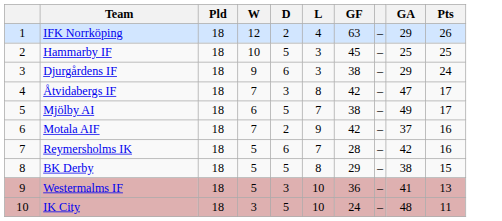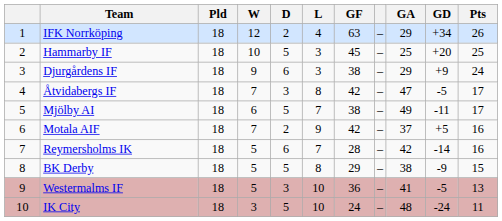 <table class="wikitable" style="text-align: center;">
 <tr>
 <th style="width: 40px;"></th>
 <th style="width: 200px;">Team</th>
 <th style="width: 45px;">Pld</th>
 <th style="width: 35px;">W</th>
 <th style="width: 35px;">D</th>
 <th style="width: 35px;">L</th>
 <th style="width: 45px;">GF</th>
 <th></th>
 <th style="width: 45px;">GA</th>
+<th style="width: 35px;">GD</th>
 <th style="width: 45px;">Pts</th>
 </tr>
 <tr style="background: #d2e6ff">
 <td>1</td>
 <td style="text-align: left;"><a href='#'>IFK Norrköping</a></td>
 <td>18</td>
 <td>12</td>
 <td>2</td>
 <td>4</td>
 <td>63</td>
 <td>–</td>
 <td>29</td>
+<td>+34</td>
 <td>26</td>
 </tr>
 <tr>
 <td>2</td>
 <td style="text-align: left;"><a href='#'>Hammarby IF</a></td>
 <td>18</td>
 <td>10</td>
 <td>5</td>
 <td>3</td>
 <td>45</td>
 <td>–</td>
 <td>25</td>
+<td>+20</td>
 <td>25</td>
 </tr>
 <tr>
 <td>3</td>
 <td style="text-align: left;"><a href='#'>Djurgårdens IF</a></td>
 <td>18</td>
 <td>9</td>
 <td>6</td>
 <td>3</td>
 <td>38</td>
 <td>–</td>
 <td>29</td>
+<td>+9</td>
 <td>24</td>
 </tr>
 <tr>
 <td>4</td>
 <td style="text-align: left;"><a href='#'>Åtvidabergs IF</a></td>
 <td>18</td>
 <td>7</td>
 <td>3</td>
 <td>8</td>
 <td>42</td>
 <td>–</td>
 <td>47</td>
+<td>-5</td>
 <td>17</td>
 </tr>
 <tr>
 <td>5</td>
 <td style="text-align: left;"><a href='#'>Mjölby AI</a></td>
 <td>18</td>
 <td>6</td>
 <td>5</td>
 <td>7</td>
 <td>38</td>
 <td>–</td>
 <td>49</td>
+<td>-11</td>
 <td>17</td>
 </tr>
 <tr>
 <td>6</td>
 <td style="text-align: left;"><a href='#'>Motala AIF</a></td>
 <td>18</td>
 <td>7</td>
 <td>2</td>
 <td>9</td>
 <td>42</td>
 <td>–</td>
 <td>37</td>
+<td>+5</td>
 <td>16</td>
 </tr>
 <tr>
 <td>7</td>
 <td style="text-align: left;"><a href='#'>Reymersholms IK</a></td>
 <td>18</td>
 <td>5</td>
 <td>6</td>
 <td>7</td>
 <td>28</td>
 <td>–</td>
 <td>42</td>
+<td>-14</td>
 <td>16</td>
 </tr>
 <tr>
 <td>8</td>
 <td style="text-align: left;"><a href='#'>BK Derby</a></td>
 <td>18</td>
 <td>5</td>
 <td>5</td>
 <td>8</td>
 <td>29</td>
 <td>–</td>
 <td>38</td>
+<td>-9</td>
 <td>15</td>
 </tr>
 <tr style="background: #deb0b0">
 <td>9</td>
 <td style="text-align: left;"><a href='#'>Westermalms IF</a></td>
 <td>18</td>
 <td>5</td>
 <td>3</td>
 <td>10</td>
 <td>36</td>
 <td>–</td>
 <td>41</td>
+<td>-5</td>
 <td>13</td>
 </tr>
 <tr style="background: #deb0b0">
 <td>10</td>
 <td style="text-align: left;"><a href='#'>IK City</a></td>
 <td>18</td>
 <td>3</td>
 <td>5</td>
 <td>10</td>
 <td>24</td>
 <td>–</td>
 <td>48</td>
+<td>-24</td>
 <td>11</td>
 </tr>
 </table>
